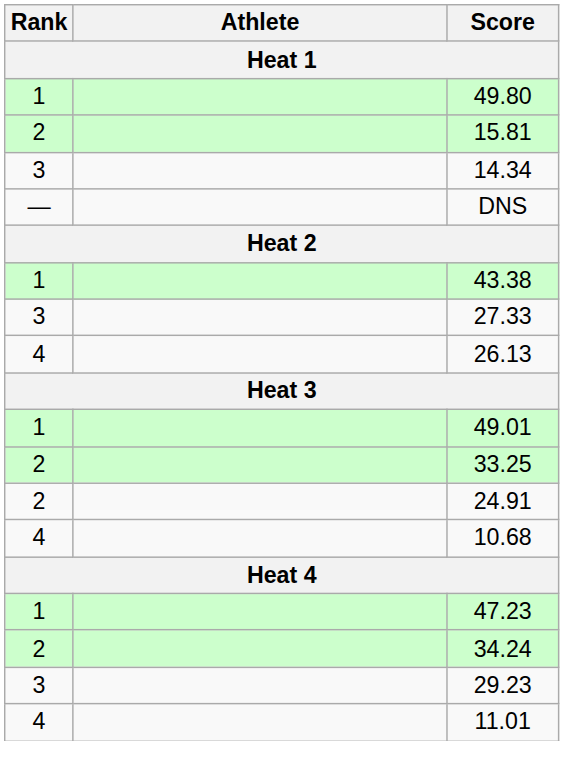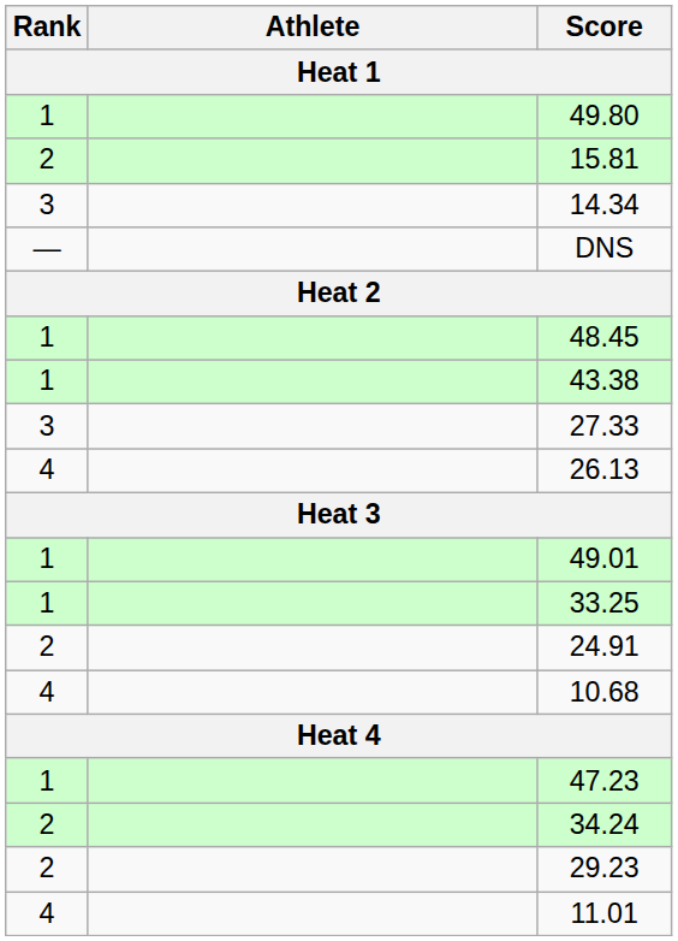 <table class=wikitable style="text-align:center">
 <tr>
 <th width=40>Rank</th>
 <th width=250>Athlete</th>
 <th width=70>Score</th>
 </tr>
 <tr>
 <th colspan=3>Heat 1</th>
 </tr>
 <tr bgcolor="ccffcc">
 <td>1</td>
 <td align=left></td>
 <td>49.80</td>
 </tr>
 <tr bgcolor="ccffcc">
 <td>2</td>
 <td align=left></td>
 <td>15.81</td>
 </tr>
 <tr>
 <td>3</td>
 <td align=left></td>
 <td>14.34</td>
 </tr>
 <tr>
 <td>—</td>
 <td align=left></td>
 <td>DNS</td>
 </tr>
 <tr>
 <th colspan=3>Heat 2</th>
 </tr>
 <tr bgcolor="ccffcc">
 <td>1</td>
 <td align=left></td>
+<td>48.45</td>
+</tr>
+<tr bgcolor="ccffcc">
+<td>1</td>
+<td align=left></td>
 <td>43.38</td>
 </tr>
 <tr>
 <td>3</td>
 <td align=left></td>
 <td>27.33</td>
 </tr>
 <tr>
 <td>4</td>
 <td align=left></td>
 <td>26.13</td>
 </tr>
 <tr>
 <th colspan=3>Heat 3</th>
 </tr>
 <tr bgcolor="ccffcc">
 <td>1</td>
 <td align=left></td>
 <td>49.01</td>
 </tr>
 <tr bgcolor="ccffcc">
-<td>2</td>
+<td>1</td>
 <td align=left></td>
 <td>33.25</td>
 </tr>
 <tr>
 <td>2</td>
 <td align=left></td>
 <td>24.91</td>
 </tr>
 <tr>
 <td>4</td>
 <td align=left></td>
 <td>10.68</td>
 </tr>
 <tr>
 <th colspan=3>Heat 4</th>
 </tr>
 <tr bgcolor="ccffcc">
 <td>1</td>
 <td align=left></td>
 <td>47.23</td>
 </tr>
 <tr bgcolor="ccffcc">
 <td>2</td>
 <td align=left></td>
 <td>34.24</td>
 </tr>
 <tr>
-<td>3</td>
+<td>2</td>
 <td align=left></td>
 <td>29.23</td>
 </tr>
 <tr>
 <td>4</td>
 <td align=left></td>
 <td>11.01</td>
 </tr>
 </table>
